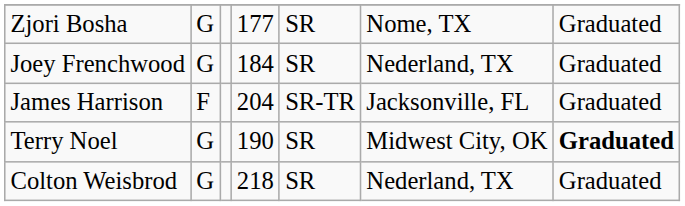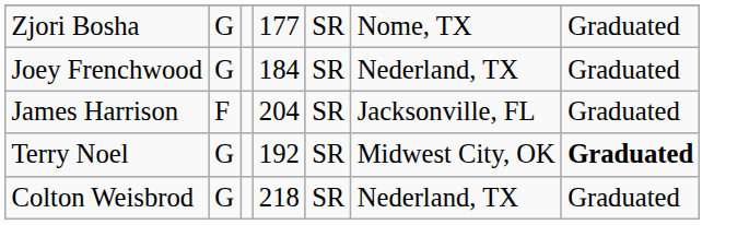 <table class="wikitable sortable" border="1">
 <tr>
 </tr>
 <tr>
 <td>Zjori Bosha</td>
 <td>G</td>
 <td></td>
 <td>177</td>
 <td>SR</td>
 <td>Nome, TX</td>
 <td>Graduated</td>
 </tr>
 <tr>
 <td>Joey Frenchwood</td>
 <td>G</td>
 <td></td>
 <td>184</td>
 <td>SR</td>
 <td>Nederland, TX</td>
 <td>Graduated</td>
 </tr>
 <tr>
 <td>James Harrison</td>
 <td>F</td>
 <td></td>
 <td>204</td>
-<td>SR-TR</td>
+<td>SR</td>
 <td>Jacksonville, FL</td>
 <td>Graduated</td>
 </tr>
 <tr>
 <td>Terry Noel</td>
 <td>G</td>
 <td></td>
-<td>190</td>
+<td>192</td>
 <td>SR</td>
 <td>Midwest City, OK</td>
 <td><strong>Graduated</strong></td>
 </tr>
 <tr>
 <td>Colton Weisbrod</td>
 <td>G</td>
 <td></td>
 <td>218</td>
 <td>SR</td>
 <td>Nederland, TX</td>
 <td>Graduated</td>
 </tr>
 </table>
